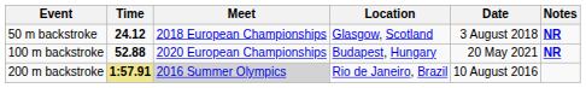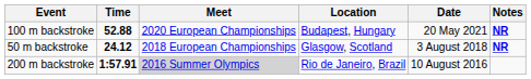 <table class="wikitable" |]>
 <tr>
 <th>Event</th>
 <th>Time</th>
 <th>Meet</th>
 <th>Location</th>
 <th>Date</th>
 <th>Notes</th>
 </tr>
 <tr>
+<td>100 m backstroke</td>
+<td align=center><strong>52.88</strong></td>
+<td><a href='#'>2020 European Championships</a></td>
+<td><a href='#'>Budapest</a>, <a href='#'>Hungary</a></td>
+<td align=right>20 May 2021</td>
+<td><strong><a href='#'>NR</a></strong></td>
+</tr>
+<tr>
 <td>50 m backstroke</td>
 <td align=center><strong>24.12</strong></td>
 <td><a href='#'>2018 European Championships</a></td>
 <td><a href='#'>Glasgow</a>, <a href='#'>Scotland</a></td>
 <td align=right>3 August 2018</td>
 <td><strong><a href='#'>NR</a></strong></td>
 </tr>
 <tr>
-<td>100 m backstroke</td>
-<td align=center><strong>52.88</strong></td>
-<td><a href='#'>2020 European Championships</a></td>
-<td><a href='#'>Budapest</a>, <a href='#'>Hungary</a></td>
-<td align=right>20 May 2021</td>
-<td><strong><a href='#'>NR</a></strong></td>
-</tr>
-<tr>
 <td>200 m backstroke</td>
-<td align=center style="background: khaki;"><strong>1:57.91</strong></td>
+<td align=center><strong>1:57.91</strong></td>
 <td style="background: lightgrey;"><a href='#'>2016 Summer Olympics</a></td>
 <td><a href='#'>Rio de Janeiro</a>, <a href='#'>Brazil</a></td>
 <td align=right>10 August 2016</td>
 <td></td>
 </tr>
 </table>
